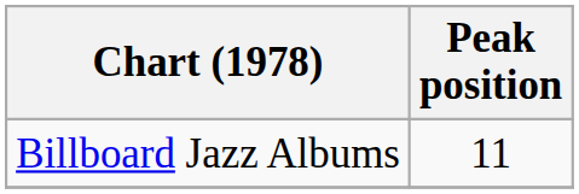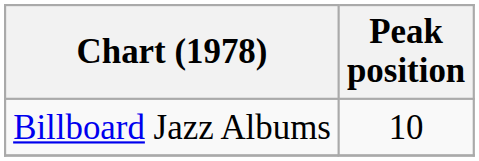 <table class="wikitable">
 <tr>
 <th>Chart (1978)</th>
 <th>Peak<br>position</th>
 </tr>
 <tr>
 <td><a href='#'>Billboard</a> Jazz Albums</td>
-<td align=center>11</td>
+<td align=center>10</td>
 </tr>
 <tr>
 </tr>
 </table>
